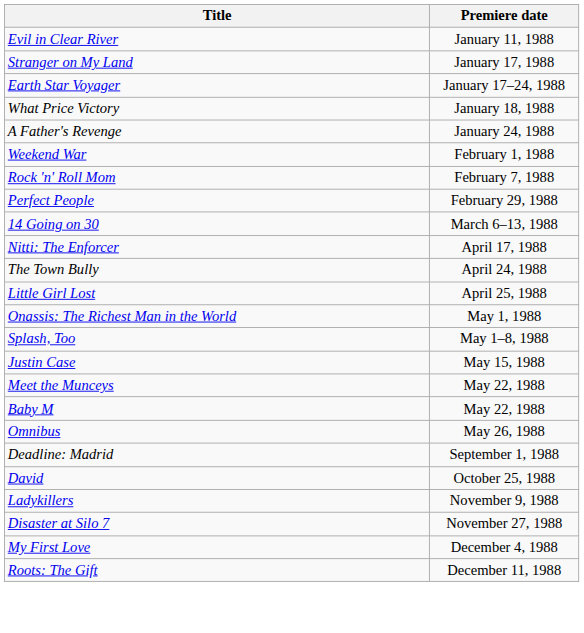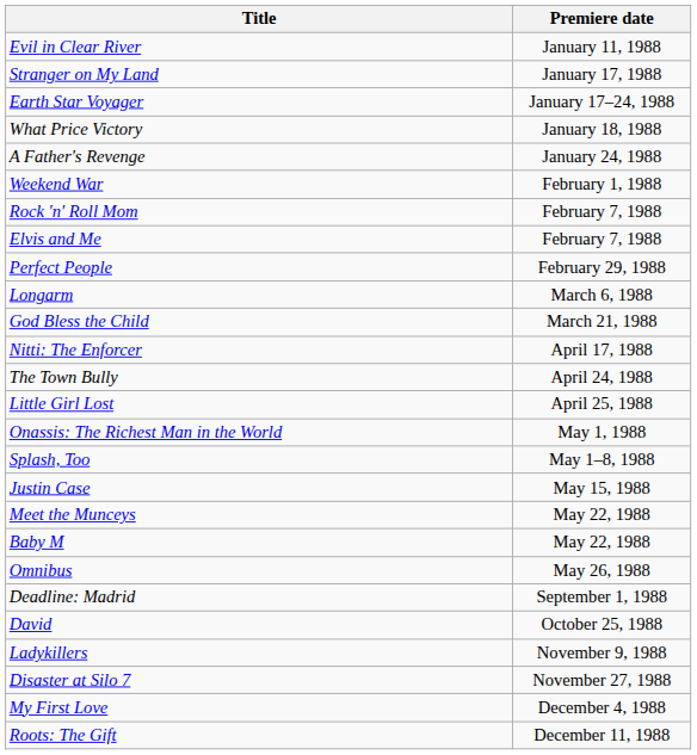 <table class="wikitable plainrowheaders sortable" style="width:50%;text-align:center;">
 <tr>
 <th scope="col" style="width:40%;">Title</th>
 <th scope="col" style="width:14%;">Premiere date</th>
 </tr>
 <tr>
 <td scope="row" style="text-align:left;"><em><a href='#'>Evil in Clear River</a></em></td>
 <td>January 11, 1988</td>
 </tr>
 <tr>
 <td scope="row" style="text-align:left;"><em><a href='#'>Stranger on My Land</a></em></td>
 <td>January 17, 1988</td>
 </tr>
 <tr>
 <td scope="row" style="text-align:left;"><em><a href='#'>Earth Star Voyager</a></em></td>
 <td>January 17–24, 1988</td>
 </tr>
 <tr>
 <td scope="row" style="text-align:left;"><em>What Price Victory</em></td>
 <td>January 18, 1988</td>
 </tr>
 <tr>
 <td scope="row" style="text-align:left;"><em>A Father's Revenge</em></td>
 <td>January 24, 1988</td>
 </tr>
 <tr>
 <td scope="row" style="text-align:left;"><em><a href='#'>Weekend War</a></em></td>
 <td>February 1, 1988</td>
 </tr>
 <tr>
 <td scope="row" style="text-align:left;"><em><a href='#'>Rock 'n' Roll Mom</a></em></td>
 <td>February 7, 1988</td>
 </tr>
 <tr>
+<td scope="row" style="text-align:left;"><em><a href='#'>Elvis and Me</a></em></td>
+<td>February 7, 1988</td>
+</tr>
+<tr>
 <td scope="row" style="text-align:left;"><em><a href='#'>Perfect People</a></em></td>
 <td>February 29, 1988</td>
 </tr>
 <tr>
-<td scope="row" style="text-align:left;"><em><a href='#'>14 Going on 30</a></em></td>
-<td>March 6–13, 1988</td>
+<td scope="row" style="text-align:left;"><em><a href='#'>Longarm</a></em></td>
+<td>March 6, 1988</td>
+</tr>
+<tr>
+<td scope="row" style="text-align:left;"><em><a href='#'>God Bless the Child</a></em></td>
+<td>March 21, 1988</td>
 </tr>
 <tr>
 <td scope="row" style="text-align:left;"><em><a href='#'>Nitti: The Enforcer</a></em></td>
 <td>April 17, 1988</td>
 </tr>
 <tr>
 <td scope="row" style="text-align:left;"><em>The Town Bully</em></td>
 <td>April 24, 1988</td>
 </tr>
 <tr>
 <td scope="row" style="text-align:left;"><em><a href='#'>Little Girl Lost</a></em></td>
 <td>April 25, 1988</td>
 </tr>
 <tr>
 <td scope="row" style="text-align:left;"><em><a href='#'>Onassis: The Richest Man in the World</a></em></td>
 <td>May 1, 1988</td>
 </tr>
 <tr>
 <td scope="row" style="text-align:left;"><em><a href='#'>Splash, Too</a></em></td>
 <td>May 1–8, 1988</td>
 </tr>
 <tr>
 <td scope="row" style="text-align:left;"><em><a href='#'>Justin Case</a></em></td>
 <td>May 15, 1988</td>
 </tr>
 <tr>
 <td scope="row" style="text-align:left;"><em><a href='#'>Meet the Munceys</a></em></td>
 <td>May 22, 1988</td>
 </tr>
 <tr>
 <td scope="row" style="text-align:left;"><em><a href='#'>Baby M</a></em></td>
 <td>May 22, 1988</td>
 </tr>
 <tr>
 <td scope="row" style="text-align:left;"><em><a href='#'>Omnibus</a></em></td>
 <td>May 26, 1988</td>
 </tr>
 <tr>
 <td scope="row" style="text-align:left;"><em>Deadline: Madrid</em></td>
 <td>September 1, 1988</td>
 </tr>
 <tr>
 <td scope="row" style="text-align:left;"><em><a href='#'>David</a></em></td>
 <td>October 25, 1988</td>
 </tr>
 <tr>
 <td scope="row" style="text-align:left;"><em><a href='#'>Ladykillers</a></em></td>
 <td>November 9, 1988</td>
 </tr>
 <tr>
 <td scope="row" style="text-align:left;"><em><a href='#'>Disaster at Silo 7</a></em></td>
 <td>November 27, 1988</td>
 </tr>
 <tr>
 <td scope="row" style="text-align:left;"><em><a href='#'>My First Love</a></em></td>
 <td>December 4, 1988</td>
 </tr>
 <tr>
 <td scope="row" style="text-align:left;"><em><a href='#'>Roots: The Gift</a></em></td>
 <td>December 11, 1988</td>
 </tr>
 </table>
